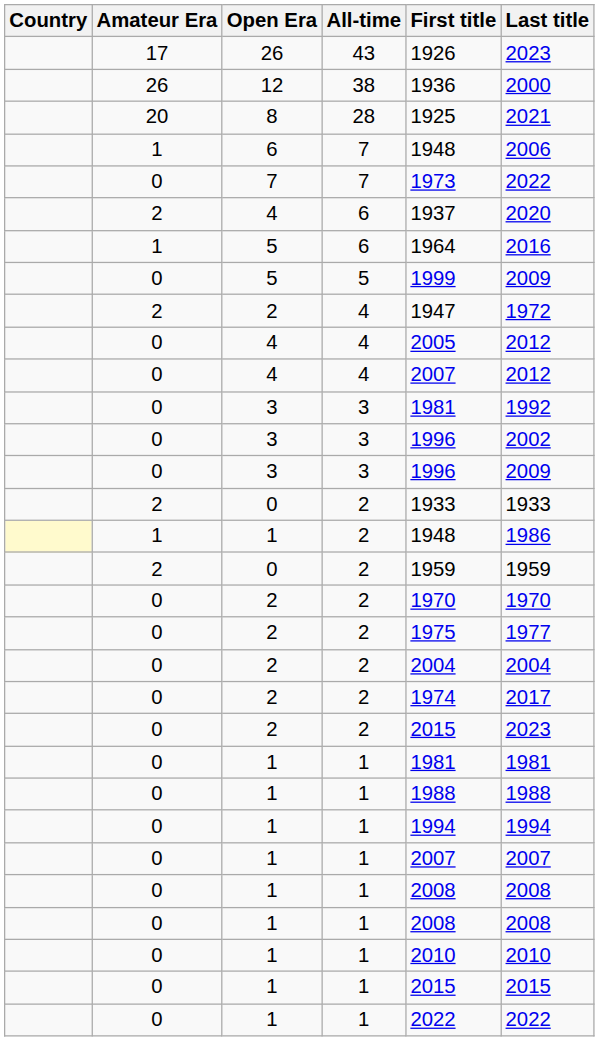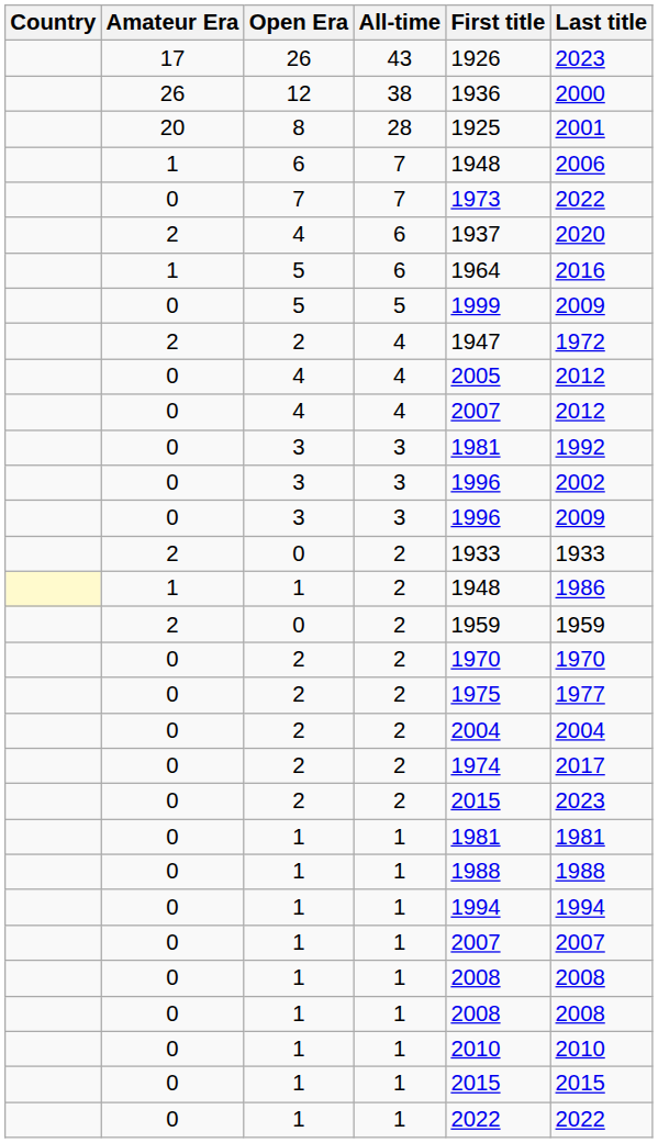 <table class="wikitable sortable">
 <tr>
 <th>Country</th>
 <th>Amateur Era</th>
 <th>Open Era</th>
 <th>All-time</th>
 <th>First title</th>
 <th>Last title</th>
 </tr>
 <tr>
 <td></td>
 <td style="text-align:center;">17</td>
 <td style="text-align:center;">26</td>
 <td style="text-align:center;">43</td>
 <td>1926</td>
 <td><a href='#'>2023</a></td>
 </tr>
 <tr>
 <td></td>
 <td style="text-align:center;">26</td>
 <td style="text-align:center;">12</td>
 <td style="text-align:center;">38</td>
 <td>1936</td>
 <td><a href='#'>2000</a></td>
 </tr>
 <tr>
 <td></td>
 <td style="text-align:center;">20</td>
 <td style="text-align:center;">8</td>
 <td style="text-align:center;">28</td>
 <td>1925</td>
-<td><a href='#'>2021</a></td>
+<td><a href='#'>2001</a></td>
 </tr>
 <tr>
 <td></td>
 <td style="text-align:center;">1</td>
 <td style="text-align:center;">6</td>
 <td style="text-align:center;">7</td>
 <td>1948</td>
 <td><a href='#'>2006</a></td>
 </tr>
 <tr>
 <td></td>
 <td style="text-align:center;">0</td>
 <td style="text-align:center;">7</td>
 <td style="text-align:center;">7</td>
 <td><a href='#'>1973</a></td>
 <td><a href='#'>2022</a></td>
 </tr>
 <tr>
 <td></td>
 <td style="text-align:center;">2</td>
 <td style="text-align:center;">4</td>
 <td style="text-align:center;">6</td>
 <td>1937</td>
 <td><a href='#'>2020</a></td>
 </tr>
 <tr>
 <td></td>
 <td style="text-align:center;">1</td>
 <td style="text-align:center;">5</td>
 <td style="text-align:center;">6</td>
 <td>1964</td>
 <td><a href='#'>2016</a></td>
 </tr>
 <tr>
 <td></td>
 <td style="text-align:center;">0</td>
 <td style="text-align:center;">5</td>
 <td style="text-align:center;">5</td>
 <td><a href='#'>1999</a></td>
 <td><a href='#'>2009</a></td>
 </tr>
 <tr>
 <td></td>
 <td style="text-align:center;">2</td>
 <td style="text-align:center;">2</td>
 <td style="text-align:center;">4</td>
 <td>1947</td>
 <td><a href='#'>1972</a></td>
 </tr>
 <tr>
 <td></td>
 <td style="text-align:center;">0</td>
 <td style="text-align:center;">4</td>
 <td style="text-align:center;">4</td>
 <td><a href='#'>2005</a></td>
 <td><a href='#'>2012</a></td>
 </tr>
 <tr>
 <td></td>
 <td style="text-align:center;">0</td>
 <td style="text-align:center;">4</td>
 <td style="text-align:center;">4</td>
 <td><a href='#'>2007</a></td>
 <td><a href='#'>2012</a></td>
 </tr>
 <tr>
 <td></td>
 <td style="text-align:center;">0</td>
 <td style="text-align:center;">3</td>
 <td style="text-align:center;">3</td>
 <td><a href='#'>1981</a></td>
 <td><a href='#'>1992</a></td>
 </tr>
 <tr>
 <td></td>
 <td style="text-align:center;">0</td>
 <td style="text-align:center;">3</td>
 <td style="text-align:center;">3</td>
 <td><a href='#'>1996</a></td>
 <td><a href='#'>2002</a></td>
 </tr>
 <tr>
 <td></td>
 <td style="text-align:center;">0</td>
 <td style="text-align:center;">3</td>
 <td style="text-align:center;">3</td>
 <td><a href='#'>1996</a></td>
 <td><a href='#'>2009</a></td>
 </tr>
 <tr>
 <td></td>
 <td style="text-align:center;">2</td>
 <td style="text-align:center;">0</td>
 <td style="text-align:center;">2</td>
 <td>1933</td>
 <td>1933</td>
 </tr>
 <tr>
 <td style="background: #FFFACD"></td>
 <td style="text-align:center;">1</td>
 <td style="text-align:center;">1</td>
 <td style="text-align:center;">2</td>
 <td>1948</td>
 <td><a href='#'>1986</a></td>
 </tr>
 <tr>
 <td></td>
 <td style="text-align:center;">2</td>
 <td style="text-align:center;">0</td>
 <td style="text-align:center;">2</td>
 <td>1959</td>
 <td>1959</td>
 </tr>
 <tr>
 <td></td>
 <td style="text-align:center;">0</td>
 <td style="text-align:center;">2</td>
 <td style="text-align:center;">2</td>
 <td><a href='#'>1970</a></td>
 <td><a href='#'>1970</a></td>
 </tr>
 <tr>
 <td></td>
 <td style="text-align:center;">0</td>
 <td style="text-align:center;">2</td>
 <td style="text-align:center;">2</td>
 <td><a href='#'>1975</a></td>
 <td><a href='#'>1977</a></td>
 </tr>
 <tr>
 <td></td>
 <td style="text-align:center;">0</td>
 <td style="text-align:center;">2</td>
 <td style="text-align:center;">2</td>
 <td><a href='#'>2004</a></td>
 <td><a href='#'>2004</a></td>
 </tr>
 <tr>
 <td></td>
 <td style="text-align:center;">0</td>
 <td style="text-align:center;">2</td>
 <td style="text-align:center;">2</td>
 <td><a href='#'>1974</a></td>
 <td><a href='#'>2017</a></td>
 </tr>
 <tr>
 <td></td>
 <td style="text-align:center;">0</td>
 <td style="text-align:center;">2</td>
 <td style="text-align:center;">2</td>
 <td><a href='#'>2015</a></td>
 <td><a href='#'>2023</a></td>
 </tr>
 <tr>
 <td></td>
 <td style="text-align:center;">0</td>
 <td style="text-align:center;">1</td>
 <td style="text-align:center;">1</td>
 <td><a href='#'>1981</a></td>
 <td><a href='#'>1981</a></td>
 </tr>
 <tr>
 <td></td>
 <td style="text-align:center;">0</td>
 <td style="text-align:center;">1</td>
 <td style="text-align:center;">1</td>
 <td><a href='#'>1988</a></td>
 <td><a href='#'>1988</a></td>
 </tr>
 <tr>
 <td></td>
 <td style="text-align:center;">0</td>
 <td style="text-align:center;">1</td>
 <td style="text-align:center;">1</td>
 <td><a href='#'>1994</a></td>
 <td><a href='#'>1994</a></td>
 </tr>
 <tr>
 <td></td>
 <td style="text-align:center;">0</td>
 <td style="text-align:center;">1</td>
 <td style="text-align:center;">1</td>
 <td><a href='#'>2007</a></td>
 <td><a href='#'>2007</a></td>
 </tr>
 <tr>
 <td></td>
 <td style="text-align:center;">0</td>
 <td style="text-align:center;">1</td>
 <td style="text-align:center;">1</td>
 <td><a href='#'>2008</a></td>
 <td><a href='#'>2008</a></td>
 </tr>
 <tr>
 <td></td>
 <td style="text-align:center;">0</td>
 <td style="text-align:center;">1</td>
 <td style="text-align:center;">1</td>
 <td><a href='#'>2008</a></td>
 <td><a href='#'>2008</a></td>
 </tr>
 <tr>
 <td></td>
 <td style="text-align:center;">0</td>
 <td style="text-align:center;">1</td>
 <td style="text-align:center;">1</td>
 <td><a href='#'>2010</a></td>
 <td><a href='#'>2010</a></td>
 </tr>
 <tr>
 <td></td>
 <td style="text-align:center;">0</td>
 <td style="text-align:center;">1</td>
 <td style="text-align:center;">1</td>
 <td><a href='#'>2015</a></td>
 <td><a href='#'>2015</a></td>
 </tr>
 <tr>
 <td></td>
 <td style="text-align:center;">0</td>
 <td style="text-align:center;">1</td>
 <td style="text-align:center;">1</td>
 <td><a href='#'>2022</a></td>
 <td><a href='#'>2022</a></td>
 </tr>
 </table>
